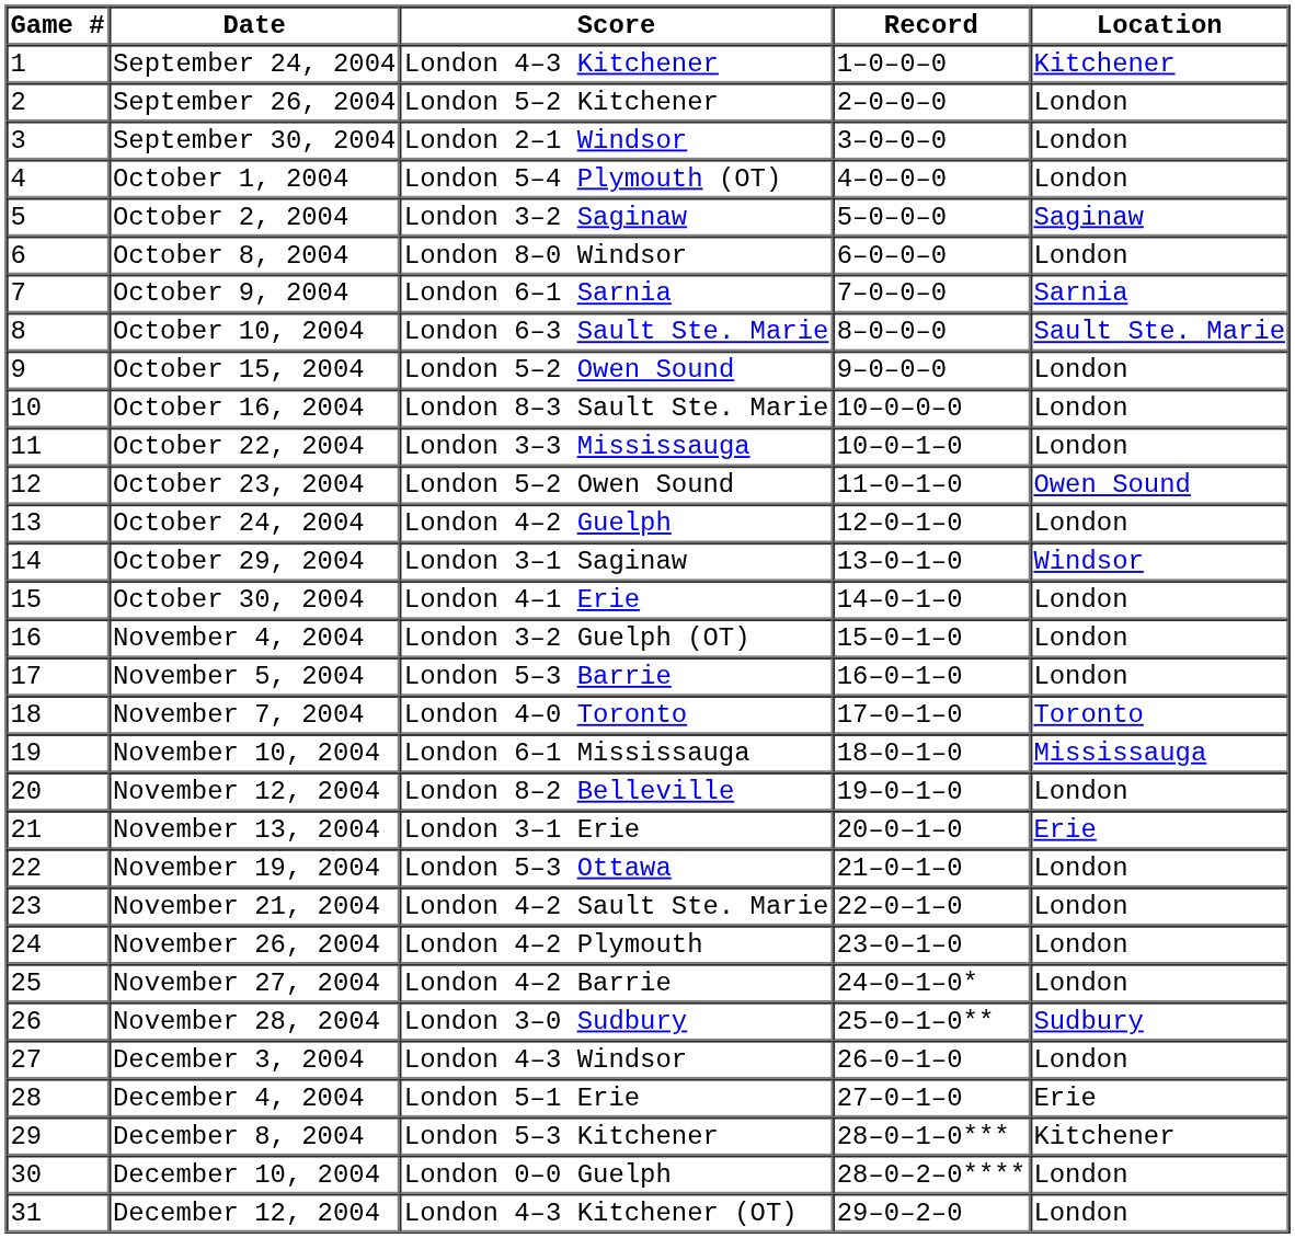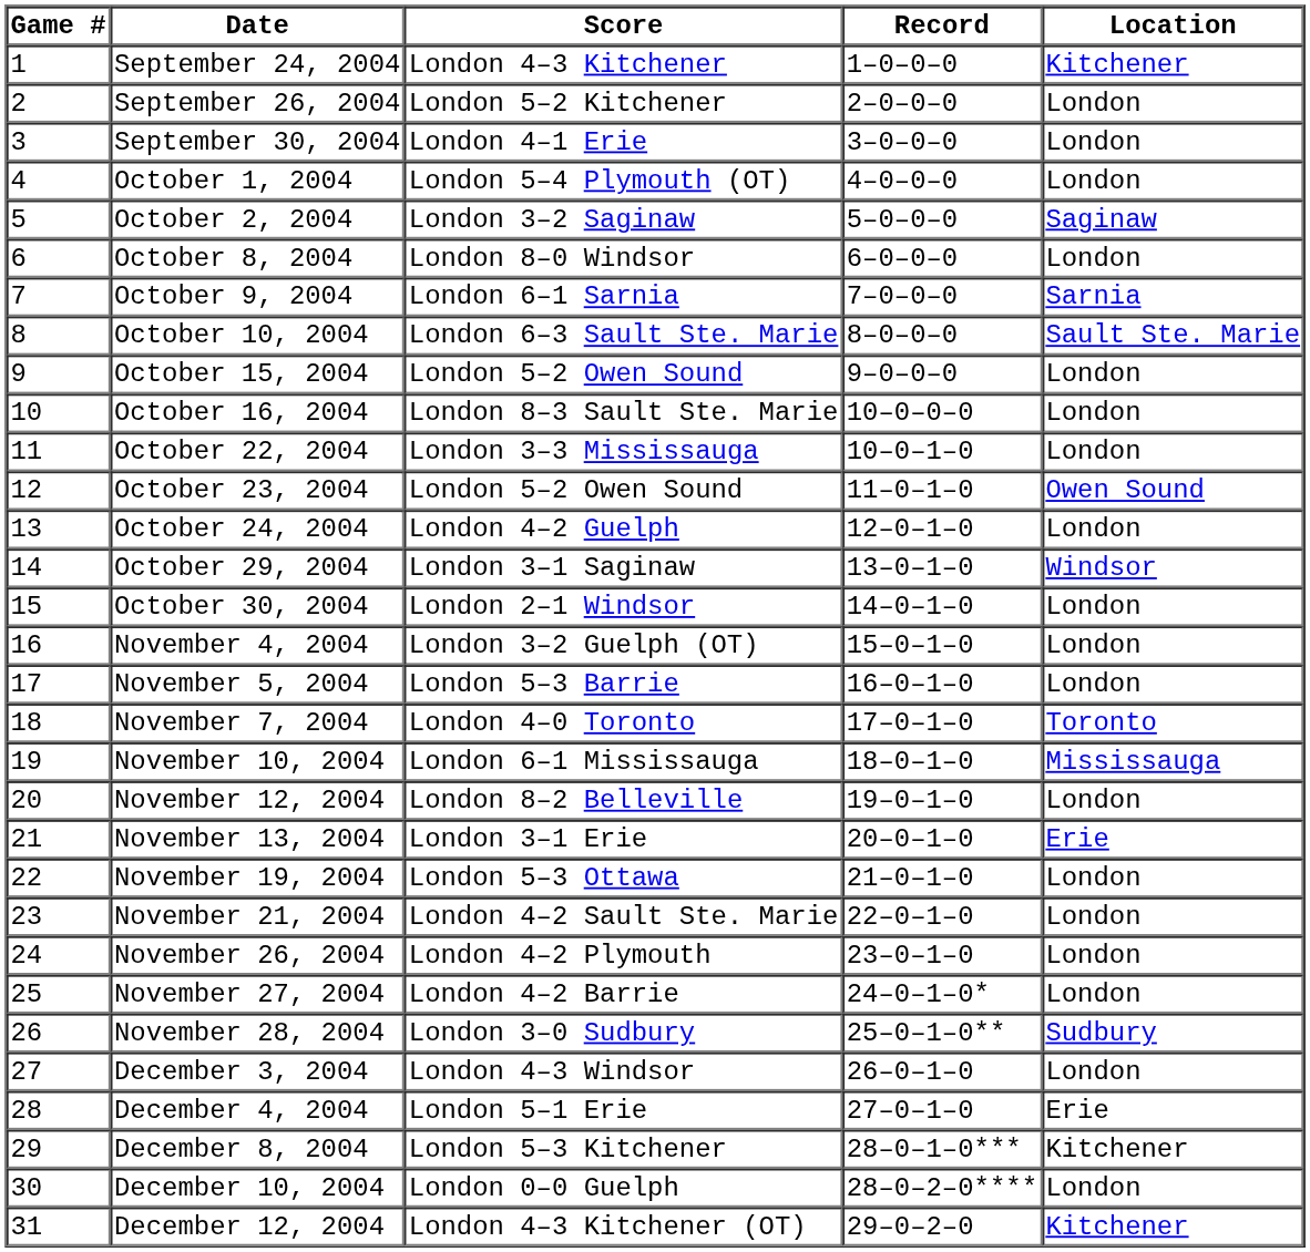 <table border=1 cellspacing=0>
 <tr>
 <th>Game #</th>
 <th>Date</th>
 <th>Score</th>
 <th>Record</th>
 <th>Location</th>
 </tr>
 <tr>
 <td>1</td>
 <td>September 24, 2004</td>
 <td>London 4–3 <a href='#'>Kitchener</a></td>
 <td>1–0–0–0</td>
 <td><a href='#'>Kitchener</a></td>
 </tr>
 <tr>
 <td>2</td>
 <td>September 26, 2004</td>
 <td>London 5–2 Kitchener</td>
 <td>2–0–0–0</td>
 <td>London</td>
 </tr>
 <tr>
 <td>3</td>
 <td>September 30, 2004</td>
-<td>London 2–1 <a href='#'>Windsor</a></td>
+<td>London 4–1 <a href='#'>Erie</a></td>
 <td>3–0–0–0</td>
 <td>London</td>
 </tr>
 <tr>
 <td>4</td>
 <td>October 1, 2004</td>
 <td>London 5–4 <a href='#'>Plymouth</a> (OT)</td>
 <td>4–0–0–0</td>
 <td>London</td>
 </tr>
 <tr>
 <td>5</td>
 <td>October 2, 2004</td>
 <td>London 3–2 <a href='#'>Saginaw</a></td>
 <td>5–0–0–0</td>
 <td><a href='#'>Saginaw</a></td>
 </tr>
 <tr>
 <td>6</td>
 <td>October 8, 2004</td>
 <td>London 8–0 Windsor</td>
 <td>6–0–0–0</td>
 <td>London</td>
 </tr>
 <tr>
 <td>7</td>
 <td>October 9, 2004</td>
 <td>London 6–1 <a href='#'>Sarnia</a></td>
 <td>7–0–0–0</td>
 <td><a href='#'>Sarnia</a></td>
 </tr>
 <tr>
 <td>8</td>
 <td>October 10, 2004</td>
 <td>London 6–3 <a href='#'>Sault Ste. Marie</a></td>
 <td>8–0–0–0</td>
 <td><a href='#'>Sault Ste. Marie</a></td>
 </tr>
 <tr>
 <td>9</td>
 <td>October 15, 2004</td>
 <td>London 5–2 <a href='#'>Owen Sound</a></td>
 <td>9–0–0–0</td>
 <td>London</td>
 </tr>
 <tr>
 <td>10</td>
 <td>October 16, 2004</td>
 <td>London 8–3 Sault Ste. Marie</td>
 <td>10–0–0–0</td>
 <td>London</td>
 </tr>
 <tr>
 <td>11</td>
 <td>October 22, 2004</td>
 <td>London 3–3 <a href='#'>Mississauga</a></td>
 <td>10–0–1–0</td>
 <td>London</td>
 </tr>
 <tr>
 <td>12</td>
 <td>October 23, 2004</td>
 <td>London 5–2 Owen Sound</td>
 <td>11–0–1–0</td>
 <td><a href='#'>Owen Sound</a></td>
 </tr>
 <tr>
 <td>13</td>
 <td>October 24, 2004</td>
 <td>London 4–2 <a href='#'>Guelph</a></td>
 <td>12–0–1–0</td>
 <td>London</td>
 </tr>
 <tr>
 <td>14</td>
 <td>October 29, 2004</td>
 <td>London 3–1 Saginaw</td>
 <td>13–0–1–0</td>
 <td><a href='#'>Windsor</a></td>
 </tr>
 <tr>
 <td>15</td>
 <td>October 30, 2004</td>
-<td>London 4–1 <a href='#'>Erie</a></td>
+<td>London 2–1 <a href='#'>Windsor</a></td>
 <td>14–0–1–0</td>
 <td>London</td>
 </tr>
 <tr>
 <td>16</td>
 <td>November 4, 2004</td>
 <td>London 3–2 Guelph (OT)</td>
 <td>15–0–1–0</td>
 <td>London</td>
 </tr>
 <tr>
 <td>17</td>
 <td>November 5, 2004</td>
 <td>London 5–3 <a href='#'>Barrie</a></td>
 <td>16–0–1–0</td>
 <td>London</td>
 </tr>
 <tr>
 <td>18</td>
 <td>November 7, 2004</td>
 <td>London 4–0 <a href='#'>Toronto</a></td>
 <td>17–0–1–0</td>
 <td><a href='#'>Toronto</a></td>
 </tr>
 <tr>
 <td>19</td>
 <td>November 10, 2004</td>
 <td>London 6–1 Mississauga</td>
 <td>18–0–1–0</td>
 <td><a href='#'>Mississauga</a></td>
 </tr>
 <tr>
 <td>20</td>
 <td>November 12, 2004</td>
 <td>London 8–2 <a href='#'>Belleville</a></td>
 <td>19–0–1–0</td>
 <td>London</td>
 </tr>
 <tr>
 <td>21</td>
 <td>November 13, 2004</td>
 <td>London 3–1 Erie</td>
 <td>20–0–1–0</td>
 <td><a href='#'>Erie</a></td>
 </tr>
 <tr>
 <td>22</td>
 <td>November 19, 2004</td>
 <td>London 5–3 <a href='#'>Ottawa</a></td>
 <td>21–0–1–0</td>
 <td>London</td>
 </tr>
 <tr>
 <td>23</td>
 <td>November 21, 2004</td>
 <td>London 4–2 Sault Ste. Marie</td>
 <td>22–0–1–0</td>
 <td>London</td>
 </tr>
 <tr>
 <td>24</td>
 <td>November 26, 2004</td>
 <td>London 4–2 Plymouth</td>
 <td>23–0–1–0</td>
 <td>London</td>
 </tr>
 <tr>
 <td>25</td>
 <td>November 27, 2004</td>
 <td>London 4–2 Barrie</td>
 <td>24–0–1–0*</td>
 <td>London</td>
 </tr>
 <tr>
 <td>26</td>
 <td>November 28, 2004</td>
 <td>London 3–0 <a href='#'>Sudbury</a></td>
 <td>25–0–1–0**</td>
 <td><a href='#'>Sudbury</a></td>
 </tr>
 <tr>
 <td>27</td>
 <td>December 3, 2004</td>
 <td>London 4–3 Windsor</td>
 <td>26–0–1–0</td>
 <td>London</td>
 </tr>
 <tr>
 <td>28</td>
 <td>December 4, 2004</td>
 <td>London 5–1 Erie</td>
 <td>27–0–1–0</td>
 <td>Erie</td>
 </tr>
 <tr>
 <td>29</td>
 <td>December 8, 2004</td>
 <td>London 5–3 Kitchener</td>
 <td>28–0–1–0***</td>
 <td>Kitchener</td>
 </tr>
 <tr>
 <td>30</td>
 <td>December 10, 2004</td>
 <td>London 0–0 Guelph</td>
 <td>28–0–2–0****</td>
 <td>London</td>
 </tr>
 <tr>
 <td>31</td>
 <td>December 12, 2004</td>
 <td>London 4–3 Kitchener (OT)</td>
 <td>29–0–2–0</td>
-<td>London</td>
+<td><a href='#'>Kitchener</a></td>
 </tr>
 </table>
